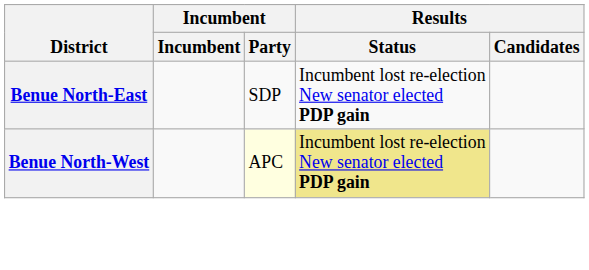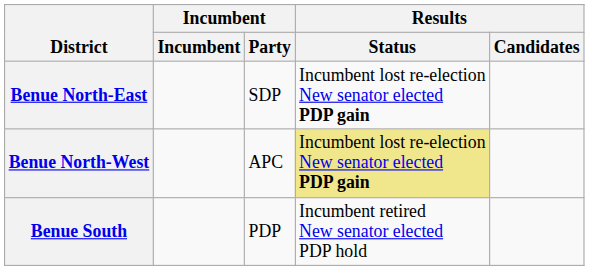 <table class="wikitable sortable">
 <tr valign=bottom>
 <th rowspan=2>District</th>
 <th colspan=2>Incumbent</th>
 <th colspan=2>Results</th>
 </tr>
 <tr valign=bottom>
 <th>Incumbent</th>
 <th>Party</th>
 <th>Status</th>
 <th>Candidates</th>
 </tr>
 <tr>
 <th><a href='#'>Benue North-East</a></th>
 <td></td>
 <td>SDP</td>
 <td>Incumbent lost re-election<br><a href='#'>New senator elected</a><br><strong>PDP gain</strong></td>
 <td nowrap></td>
 </tr>
 <tr>
 <th><a href='#'>Benue North-West</a></th>
 <td></td>
-<td style="background: lightyellow;">APC</td>
+<td>APC</td>
 <td style="background: khaki;">Incumbent lost re-election<br><a href='#'>New senator elected</a><br><strong>PDP gain</strong></td>
 <td nowrap></td>
 </tr>
+<tr>
+<th><a href='#'>Benue South</a></th>
+<td></td>
+<td>PDP</td>
+<td>Incumbent retired<br><a href='#'>New senator elected</a><br>PDP hold</td>
+<td nowrap></td>
+</tr>
 </table>
